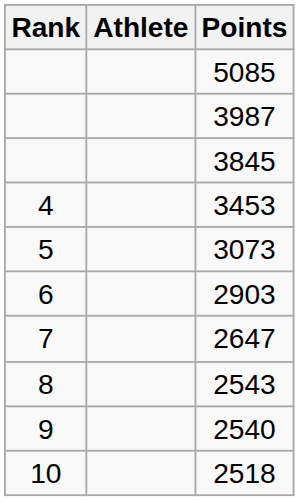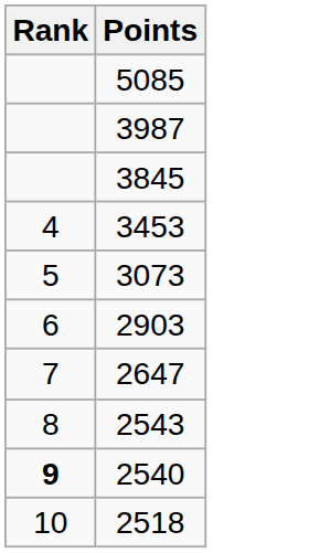 <table class="wikitable" style="font-size:95%; text-align:center;">
 <tr>
 <th>Rank</th>
-<th>Athlete</th>
 <th>Points</th>
 </tr>
 <tr>
 <td></td>
-<td align="left"></td>
 <td align="center">5085</td>
 </tr>
 <tr>
 <td></td>
-<td align="left"></td>
 <td align="center">3987</td>
 </tr>
 <tr>
 <td></td>
-<td align="left"></td>
 <td align="center">3845</td>
 </tr>
 <tr>
 <td>4</td>
-<td align="left"></td>
 <td align="center">3453</td>
 </tr>
 <tr>
 <td>5</td>
-<td align="left"></td>
 <td align="center">3073</td>
 </tr>
 <tr>
 <td>6</td>
-<td align="left"></td>
 <td align="center">2903</td>
 </tr>
 <tr>
 <td>7</td>
-<td align="left"></td>
 <td align="center">2647</td>
 </tr>
 <tr>
 <td>8</td>
-<td align="left"></td>
 <td align="center">2543</td>
 </tr>
 <tr>
-<td>9</td>
-<td align="left"></td>
+<td><strong>9</strong></td>
 <td align="center">2540</td>
 </tr>
 <tr>
 <td>10</td>
-<td align="left"></td>
 <td align="center">2518</td>
 </tr>
 </table>
